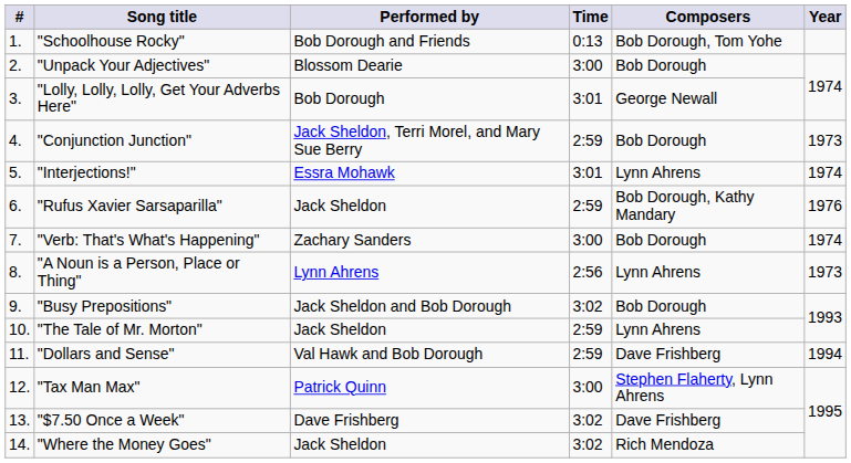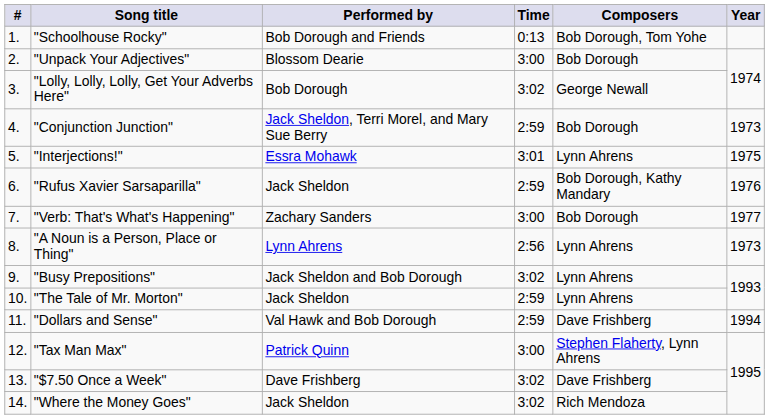 <table class="wikitable" style="text-align:left; margin: 5px;">
 <tr>
 <th style="background:#ddddee;">#</th>
 <th style="background:#ddddee;">Song title</th>
 <th style="background:#ddddee;">Performed by</th>
 <th style="background:#ddddee;">Time</th>
 <th style="background:#ddddee;">Composers</th>
 <th style="background:#ddddee;">Year</th>
 </tr>
 <tr>
 <td>1.</td>
 <td>"Schoolhouse Rocky"</td>
 <td>Bob Dorough and Friends</td>
 <td>0:13</td>
 <td>Bob Dorough, Tom Yohe</td>
 <td></td>
 </tr>
 <tr>
 <td>2.</td>
 <td>"Unpack Your Adjectives"</td>
 <td>Blossom Dearie</td>
 <td>3:00</td>
 <td>Bob Dorough</td>
 <td rowspan=2>1974</td>
 </tr>
 <tr>
 <td>3.</td>
 <td>"Lolly, Lolly, Lolly, Get Your Adverbs Here"</td>
 <td>Bob Dorough</td>
-<td>3:01</td>
+<td>3:02</td>
 <td>George Newall</td>
 </tr>
 <tr>
 <td>4.</td>
 <td>"Conjunction Junction"</td>
 <td><a href='#'>Jack Sheldon</a>, Terri Morel, and Mary Sue Berry</td>
 <td>2:59</td>
 <td>Bob Dorough</td>
 <td>1973</td>
 </tr>
 <tr>
 <td>5.</td>
 <td>"Interjections!"</td>
 <td><a href='#'>Essra Mohawk</a></td>
 <td>3:01</td>
 <td>Lynn Ahrens</td>
-<td>1974</td>
+<td>1975</td>
 </tr>
 <tr>
 <td>6.</td>
 <td>"Rufus Xavier Sarsaparilla"</td>
 <td>Jack Sheldon</td>
 <td>2:59</td>
 <td>Bob Dorough, Kathy Mandary</td>
 <td>1976</td>
 </tr>
 <tr>
 <td>7.</td>
 <td>"Verb: That's What's Happening"</td>
 <td>Zachary Sanders</td>
 <td>3:00</td>
 <td>Bob Dorough</td>
-<td>1974</td>
+<td>1977</td>
 </tr>
 <tr>
 <td>8.</td>
 <td>"A Noun is a Person, Place or Thing"</td>
 <td><a href='#'>Lynn Ahrens</a></td>
 <td>2:56</td>
 <td>Lynn Ahrens</td>
 <td>1973</td>
 </tr>
 <tr>
 <td>9.</td>
 <td>"Busy Prepositions"</td>
 <td>Jack Sheldon and Bob Dorough</td>
 <td>3:02</td>
-<td>Bob Dorough</td>
+<td>Lynn Ahrens</td>
 <td rowspan=2>1993</td>
 </tr>
 <tr>
 <td>10.</td>
 <td>"The Tale of Mr. Morton"</td>
 <td>Jack Sheldon</td>
 <td>2:59</td>
 <td>Lynn Ahrens</td>
 </tr>
 <tr>
 <td>11.</td>
 <td>"Dollars and Sense"</td>
 <td>Val Hawk and Bob Dorough</td>
 <td>2:59</td>
 <td>Dave Frishberg</td>
 <td>1994</td>
 </tr>
 <tr>
 <td>12.</td>
 <td>"Tax Man Max"</td>
 <td><a href='#'>Patrick Quinn</a></td>
 <td>3:00</td>
 <td><a href='#'>Stephen Flaherty</a>, Lynn Ahrens</td>
 <td rowspan=3>1995</td>
 </tr>
 <tr>
 <td>13.</td>
 <td>"$7.50 Once a Week"</td>
 <td>Dave Frishberg</td>
 <td>3:02</td>
 <td>Dave Frishberg</td>
 </tr>
 <tr>
 <td>14.</td>
 <td>"Where the Money Goes"</td>
 <td>Jack Sheldon</td>
 <td>3:02</td>
 <td>Rich Mendoza</td>
 </tr>
 </table>
